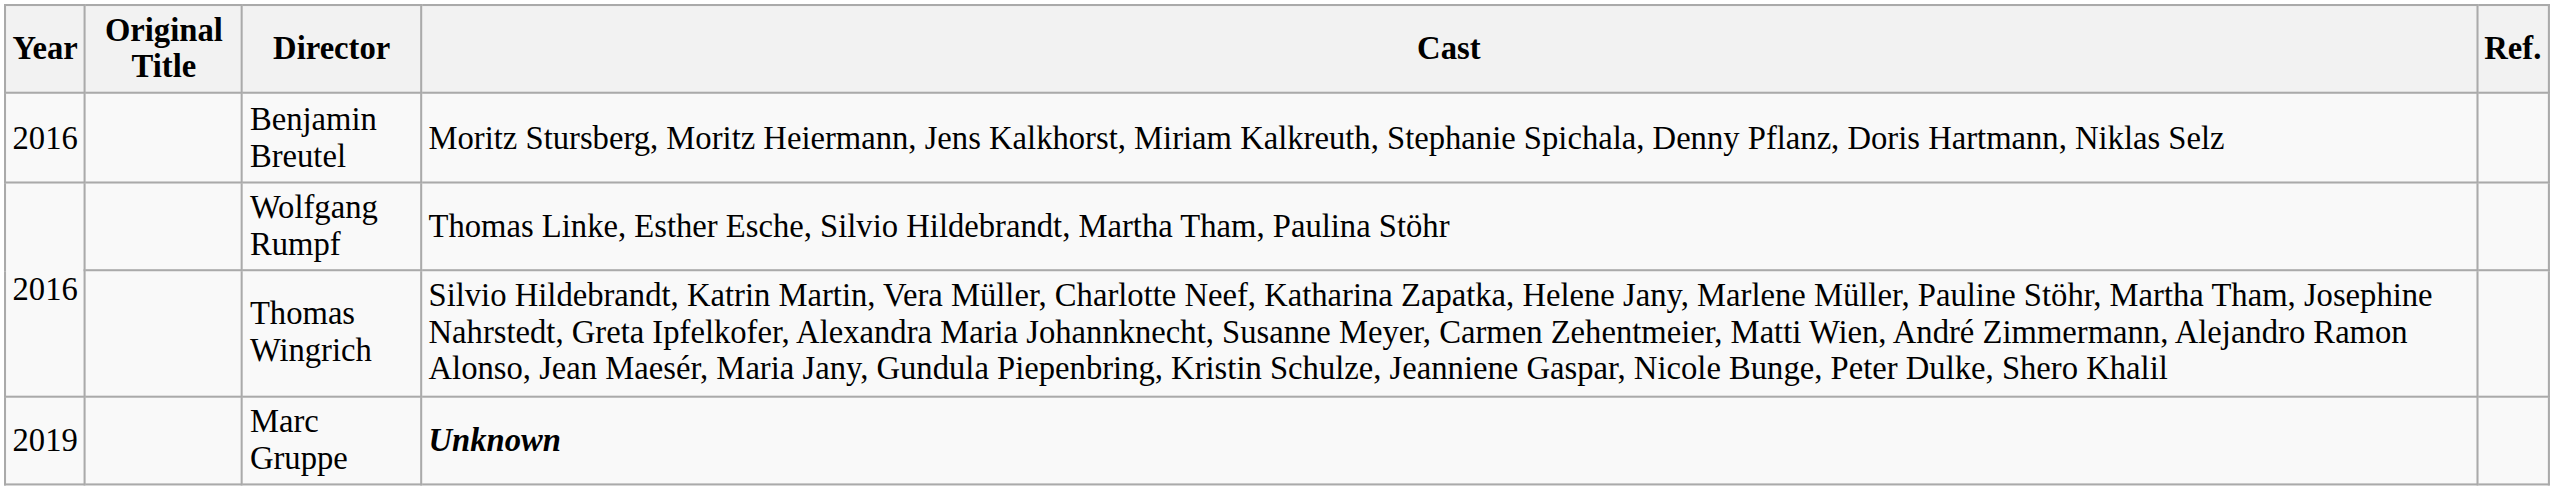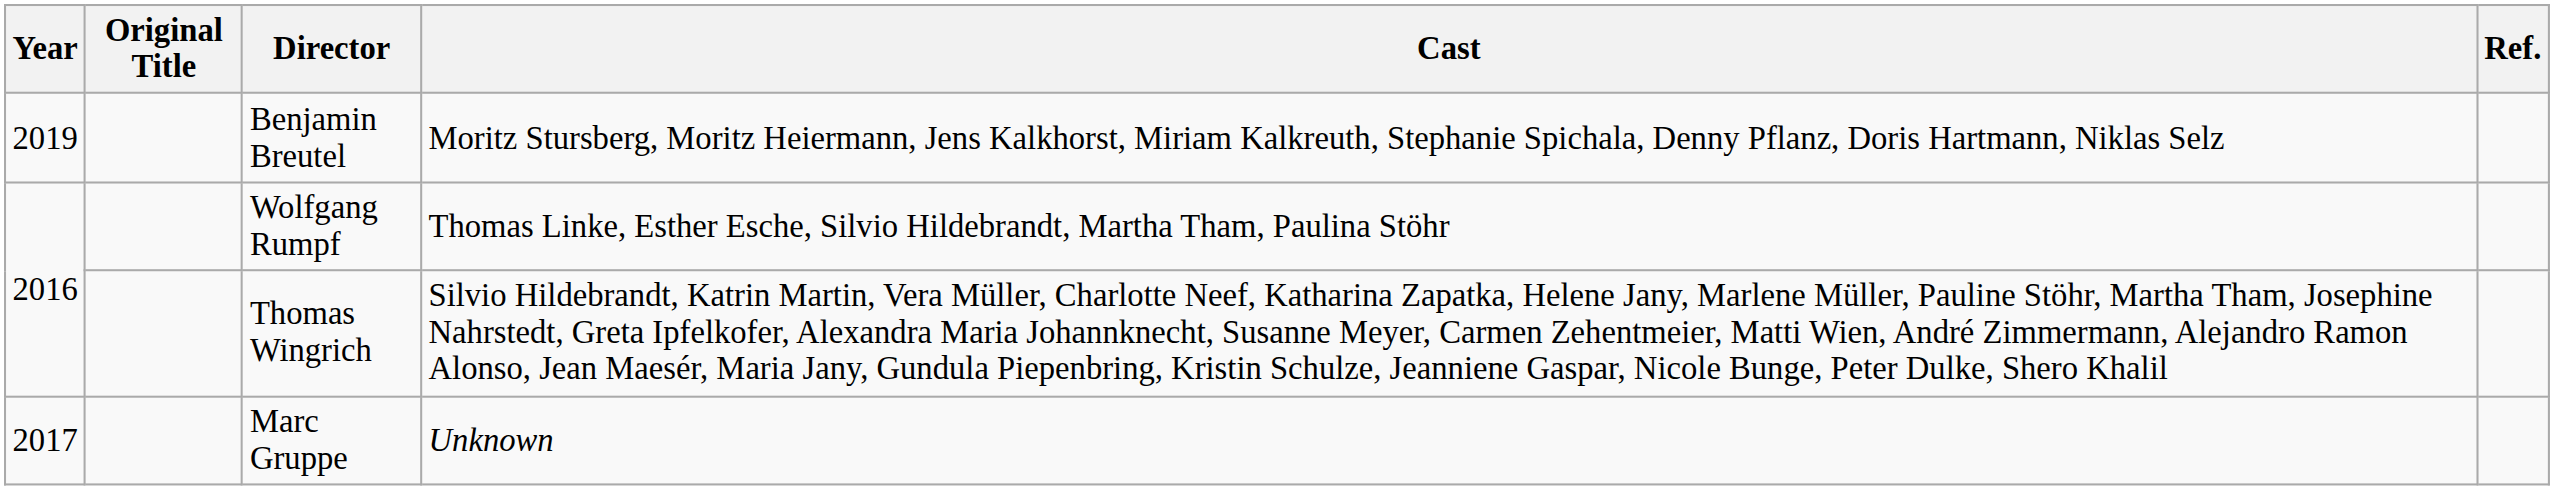 <table class="wikitable">
 <tr>
 <th>Year</th>
 <th>Original Title</th>
 <th>Director</th>
 <th>Cast</th>
 <th>Ref.</th>
 </tr>
 <tr>
-<td rowspan="1">2016</td>
+<td rowspan="1">2019</td>
 <td></td>
 <td>Benjamin Breutel</td>
 <td>Moritz Stursberg, Moritz Heiermann, Jens Kalkhorst, Miriam Kalkreuth, Stephanie Spichala, Denny Pflanz, Doris Hartmann, Niklas Selz</td>
 <td></td>
 </tr>
 <tr>
 <td rowspan="2">2016</td>
 <td></td>
 <td>Wolfgang Rumpf</td>
 <td>Thomas Linke, Esther Esche, Silvio Hildebrandt, Martha Tham, Paulina Stöhr</td>
 <td></td>
 </tr>
 <tr>
 <td></td>
 <td>Thomas Wingrich</td>
 <td>Silvio Hildebrandt, Katrin Martin, Vera Müller, Charlotte Neef, Katharina Zapatka, Helene Jany, Marlene Müller, Pauline Stöhr, Martha Tham, Josephine Nahrstedt, Greta Ipfelkofer, Alexandra Maria Johannknecht, Susanne Meyer, Carmen Zehentmeier, Matti Wien, André Zimmermann, Alejandro Ramon Alonso, Jean Maesér, Maria Jany, Gundula Piepenbring, Kristin Schulze, Jeanniene Gaspar, Nicole Bunge, Peter Dulke, Shero Khalil</td>
 <td></td>
 </tr>
 <tr>
-<td>2019</td>
+<td>2017</td>
 <td></td>
 <td>Marc Gruppe</td>
-<td><strong><em>Unknown</em></strong></td>
+<td><em>Unknown</em></td>
 <td></td>
 </tr>
 </table>
